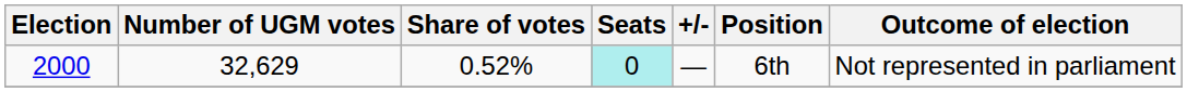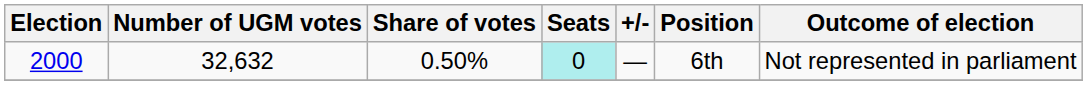 <table class="sortable wikitable">
 <tr>
 <th>Election</th>
 <th>Number of UGM votes</th>
 <th>Share of votes</th>
 <th>Seats</th>
 <th>+/-</th>
 <th>Position</th>
 <th>Outcome of election</th>
 </tr>
 <tr>
 <td align=center><a href='#'>2000</a></td>
-<td align=center>32,629</td>
-<td align=center>0.52%</td>
+<td align=center>32,632</td>
+<td align=center>0.50%</td>
 <td align=center style="background: paleturquoise;">0</td>
 <td align=center>—</td>
 <td align=center>6th</td>
 <td align=left>Not represented in parliament</td>
 </tr>
 <tr>
 </tr>
 </table>
